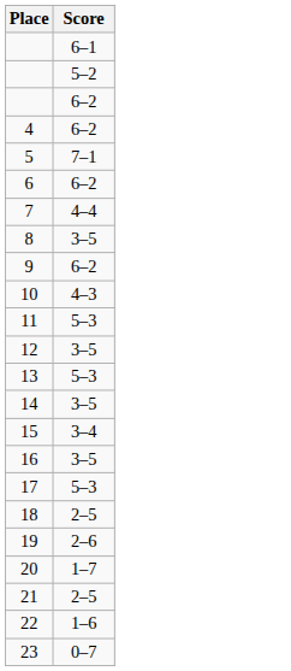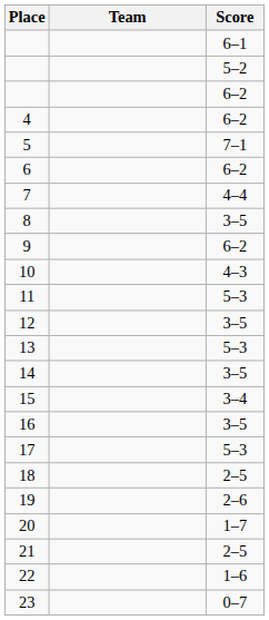 <table class="wikitable" style="text-align:center;">
 <tr>
 <th width=30>Place</th>
+<th width=150>Team</th>
 <th width=50>Score</th>
 </tr>
 <tr>
 <td></td>
+<td align="left"></td>
 <td>6–1</td>
 </tr>
 <tr>
 <td></td>
+<td align="left"></td>
 <td>5–2</td>
 </tr>
 <tr>
 <td></td>
+<td align="left"></td>
 <td>6–2</td>
 </tr>
 <tr>
 <td>4</td>
+<td align="left"></td>
 <td>6–2</td>
 </tr>
 <tr>
 <td>5</td>
+<td align="left"></td>
 <td>7–1</td>
 </tr>
 <tr>
 <td>6</td>
+<td align="left"></td>
 <td>6–2</td>
 </tr>
 <tr>
 <td>7</td>
+<td align="left"></td>
 <td>4–4</td>
 </tr>
 <tr>
 <td>8</td>
+<td align="left"></td>
 <td>3–5</td>
 </tr>
 <tr>
 <td>9</td>
+<td align="left"></td>
 <td>6–2</td>
 </tr>
 <tr>
 <td>10</td>
+<td align="left"></td>
 <td>4–3</td>
 </tr>
 <tr>
 <td>11</td>
+<td align="left"></td>
 <td>5–3</td>
 </tr>
 <tr>
 <td>12</td>
+<td align="left"></td>
 <td>3–5</td>
 </tr>
 <tr>
 <td>13</td>
+<td align="left"></td>
 <td>5–3</td>
 </tr>
 <tr>
 <td>14</td>
+<td align="left"></td>
 <td>3–5</td>
 </tr>
 <tr>
 <td>15</td>
+<td align="left"></td>
 <td>3–4</td>
 </tr>
 <tr>
 <td>16</td>
+<td align="left"></td>
 <td>3–5</td>
 </tr>
 <tr>
 <td>17</td>
+<td align="left"></td>
 <td>5–3</td>
 </tr>
 <tr>
 <td>18</td>
+<td align="left"></td>
 <td>2–5</td>
 </tr>
 <tr>
 <td>19</td>
+<td align="left"></td>
 <td>2–6</td>
 </tr>
 <tr>
 <td>20</td>
+<td align="left"></td>
 <td>1–7</td>
 </tr>
 <tr>
 <td>21</td>
+<td align="left"></td>
 <td>2–5</td>
 </tr>
 <tr>
 <td>22</td>
+<td align="left"></td>
 <td>1–6</td>
 </tr>
 <tr>
 <td>23</td>
+<td align="left"></td>
 <td>0–7</td>
 </tr>
 </table>
